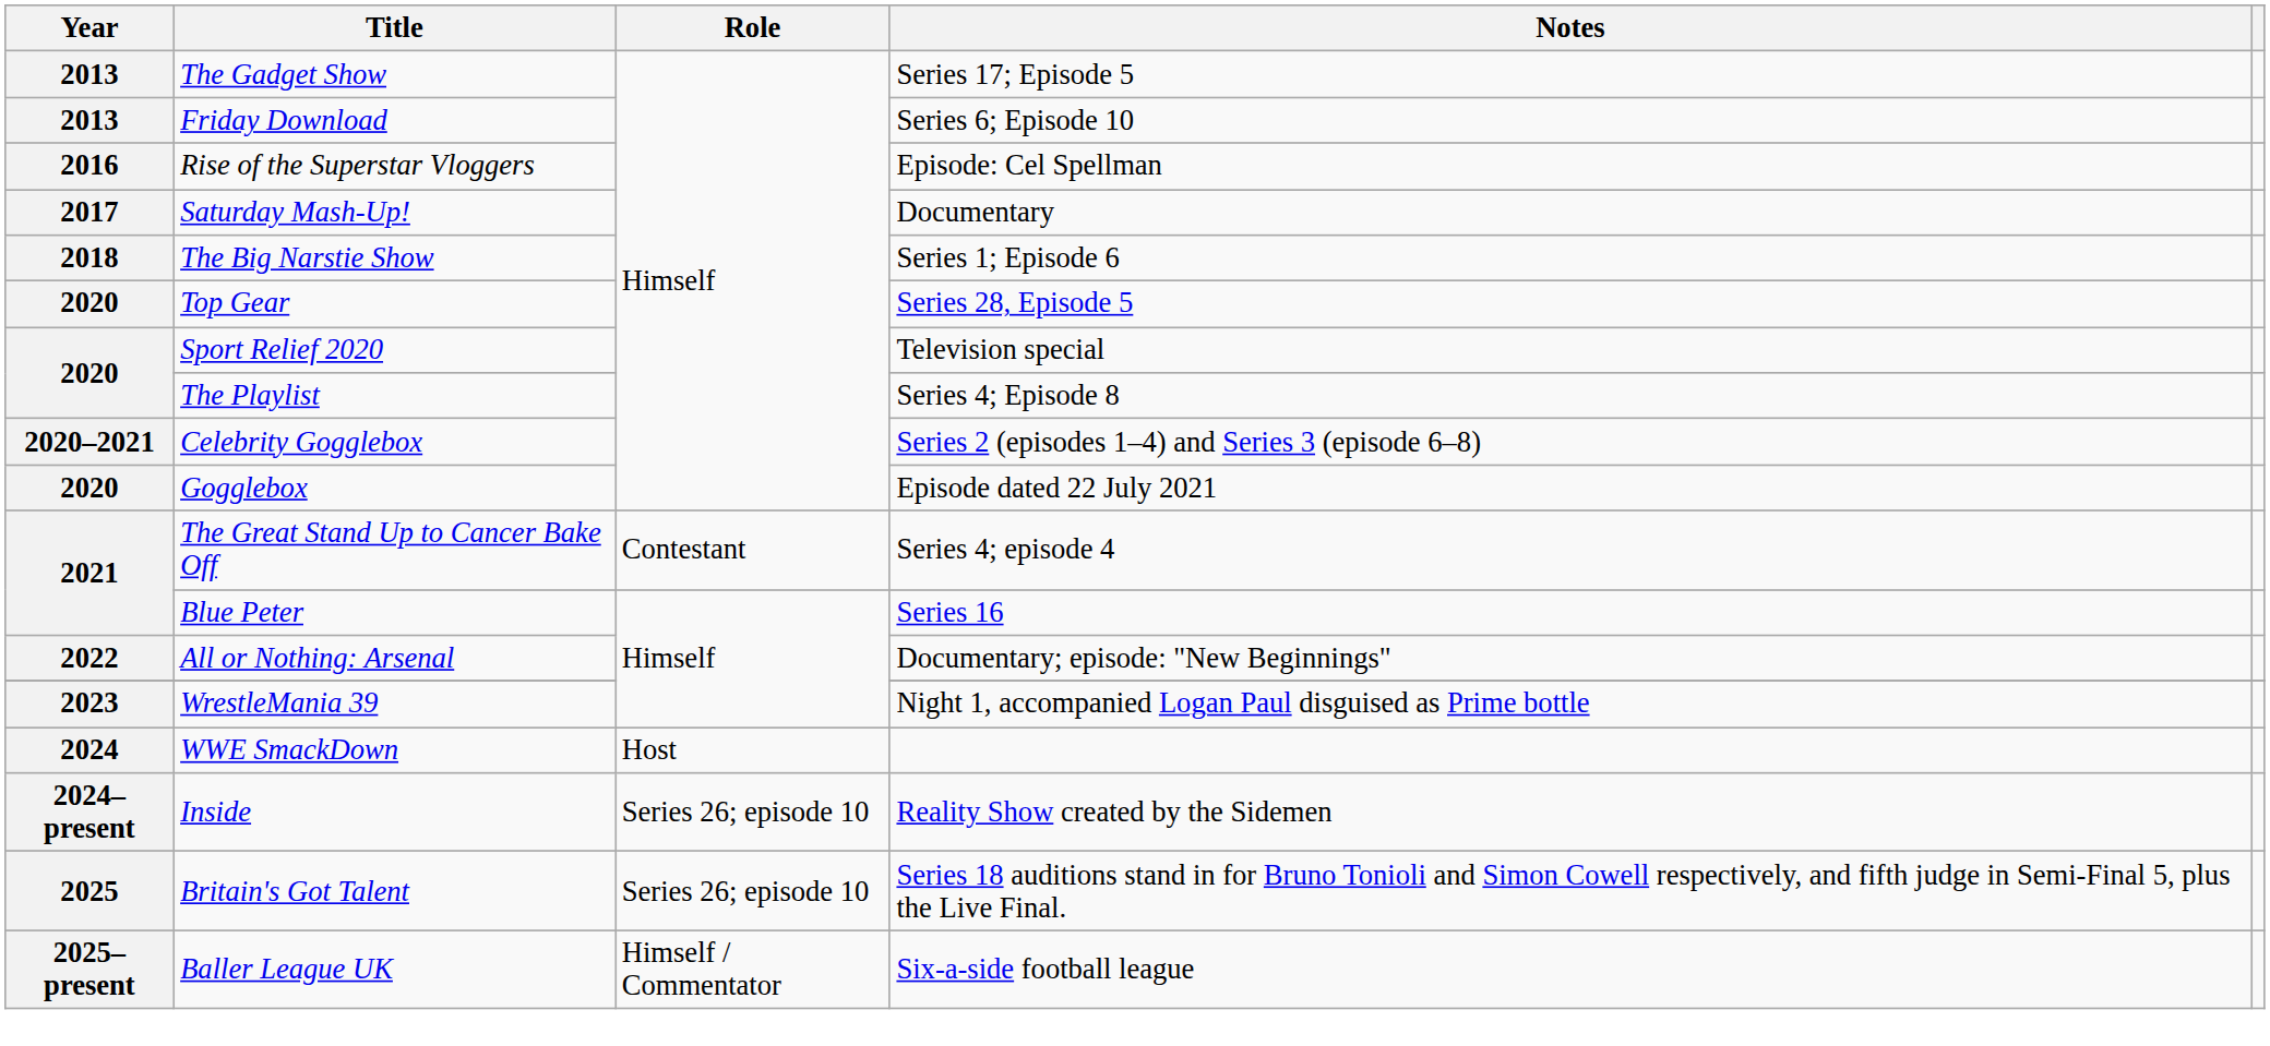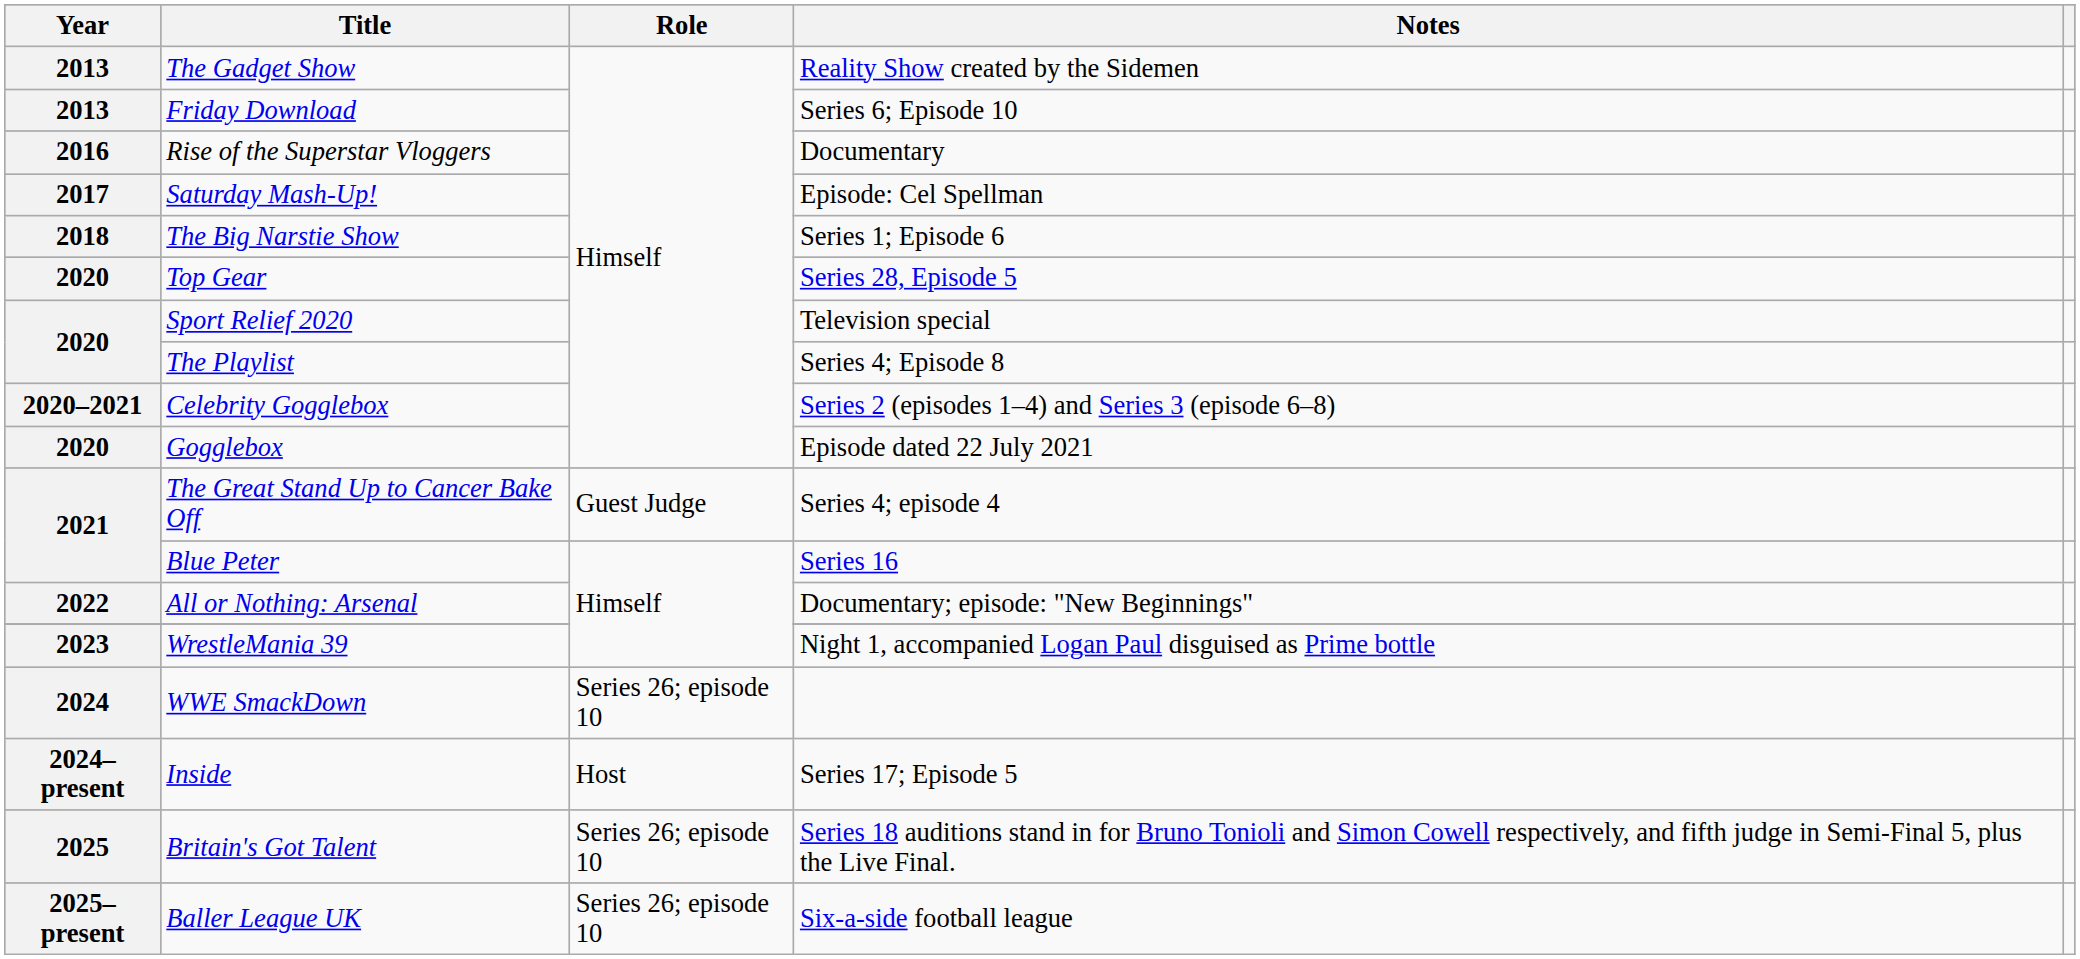 <table class="wikitable sortable plainrowheaders">
 <tr>
 <th scope="col">Year</th>
 <th scope="col">Title</th>
 <th scope="col">Role</th>
 <th scope="col" class="unsortable">Notes</th>
 <th scope="col" class="unsortable"></th>
 </tr>
 <tr>
 <th scope="row">2013</th>
 <td scope="row"><em><a href='#'>The Gadget Show</a></em></td>
 <td rowspan="10">Himself</td>
-<td>Series 17; Episode 5</td>
+<td><a href='#'>Reality Show</a> created by the Sidemen</td>
 <td style="text-align:center;"></td>
 </tr>
 <tr>
 <th scope="row">2013</th>
 <td scope="row"><em><a href='#'>Friday Download</a></em></td>
 <td>Series 6; Episode 10</td>
 <td style="text-align:center;"></td>
 </tr>
 <tr>
 <th scope="row">2016</th>
 <td scope="row"><em>Rise of the Superstar Vloggers</em></td>
-<td>Episode: Cel Spellman</td>
+<td>Documentary</td>
 <td style="text-align:center;"></td>
 </tr>
 <tr>
 <th scope="row">2017</th>
 <td scope="row"><em><a href='#'>Saturday Mash-Up!</a></em></td>
-<td>Documentary</td>
+<td>Episode: Cel Spellman</td>
 <td style="text-align:center;"></td>
 </tr>
 <tr>
 <th scope="Row">2018</th>
 <td scope="row"><em><a href='#'>The Big Narstie Show</a></em></td>
 <td>Series 1; Episode 6</td>
 <td style="text-align:center;"></td>
 </tr>
 <tr>
 <th scope="row">2020</th>
 <td scope="row"><em><a href='#'>Top Gear</a></em></td>
 <td><a href='#'>Series 28, Episode 5</a></td>
 <td style="text-align:center;"></td>
 </tr>
 <tr>
 <th rowspan="2" scope="row">2020</th>
 <td scope="row"><em><a href='#'>Sport Relief 2020</a></em></td>
 <td>Television special</td>
 <td style="text-align:center;"></td>
 </tr>
 <tr>
 <td scope="row"><em><a href='#'>The Playlist</a></em></td>
 <td>Series 4; Episode 8</td>
 <td style="text-align:center;"></td>
 </tr>
 <tr>
 <th scope="row">2020–2021</th>
 <td scope="row"><em><a href='#'>Celebrity Gogglebox</a></em></td>
 <td><a href='#'>Series 2</a> (episodes 1–4) and <a href='#'>Series 3</a> (episode 6–8)</td>
 <td style="text-align:center;"></td>
 </tr>
 <tr>
 <th scope="row">2020</th>
 <td scope="row"><em><a href='#'>Gogglebox</a></em></td>
 <td>Episode dated 22 July 2021</td>
 <td style="text-align:center;"></td>
 </tr>
 <tr>
 <th rowspan="2" scope="row">2021</th>
 <td scope="row"><em><a href='#'>The Great Stand Up to Cancer Bake Off</a></em></td>
-<td>Contestant</td>
+<td>Guest Judge</td>
 <td>Series 4; episode 4</td>
 <td style="text-align:center;"></td>
 </tr>
 <tr>
 <td><em><a href='#'>Blue Peter</a></em></td>
 <td rowspan="4">Himself</td>
 <td><a href='#'>Series 16</a></td>
 <td style="text-align:center;"></td>
 </tr>
 <tr>
 <th scope="row">2022</th>
 <td><em><a href='#'>All or Nothing: Arsenal</a></em></td>
 <td>Documentary; episode: "New Beginnings"</td>
 <td style="text-align:center;"></td>
 </tr>
 <tr>
 </tr>
 <tr>
 <th scope="row">2023</th>
 <td><em><a href='#'>WrestleMania 39</a></em></td>
 <td>Night 1, accompanied <a href='#'>Logan Paul</a> disguised as <a href='#'>Prime bottle</a></td>
 <td style="text-align:center;"></td>
 </tr>
 <tr>
 <th scope="row">2024</th>
 <td><em><a href='#'>WWE SmackDown</a></em></td>
-<td>Host</td>
+<td>Series 26; episode 10</td>
 <td style="text-align:center;"></td>
 </tr>
 <tr>
 <th scope="row">2024–present</th>
 <td><em><a href='#'>Inside</a></em></td>
-<td>Series 26; episode 10</td>
-<td><a href='#'>Reality Show</a> created by the Sidemen</td>
+<td>Host</td>
+<td>Series 17; Episode 5</td>
 <td style="text-align:center;"></td>
 </tr>
 <tr>
 <th scope="row">2025</th>
 <td><em><a href='#'>Britain's Got Talent</a></em></td>
 <td>Series 26; episode 10</td>
 <td><a href='#'>Series 18</a> auditions stand in for <a href='#'>Bruno Tonioli</a> and <a href='#'>Simon Cowell</a> respectively, and fifth judge in Semi-Final 5, plus the Live Final.</td>
 <td style="text-align:center;"></td>
 </tr>
 <tr>
 <th scope="row">2025–present</th>
 <td><em><a href='#'>Baller League UK</a></em></td>
-<td>Himself / Commentator</td>
+<td>Series 26; episode 10</td>
 <td><a href='#'>Six-a-side</a> football league</td>
 <td style="text-align:center;"></td>
 </tr>
 </table>
